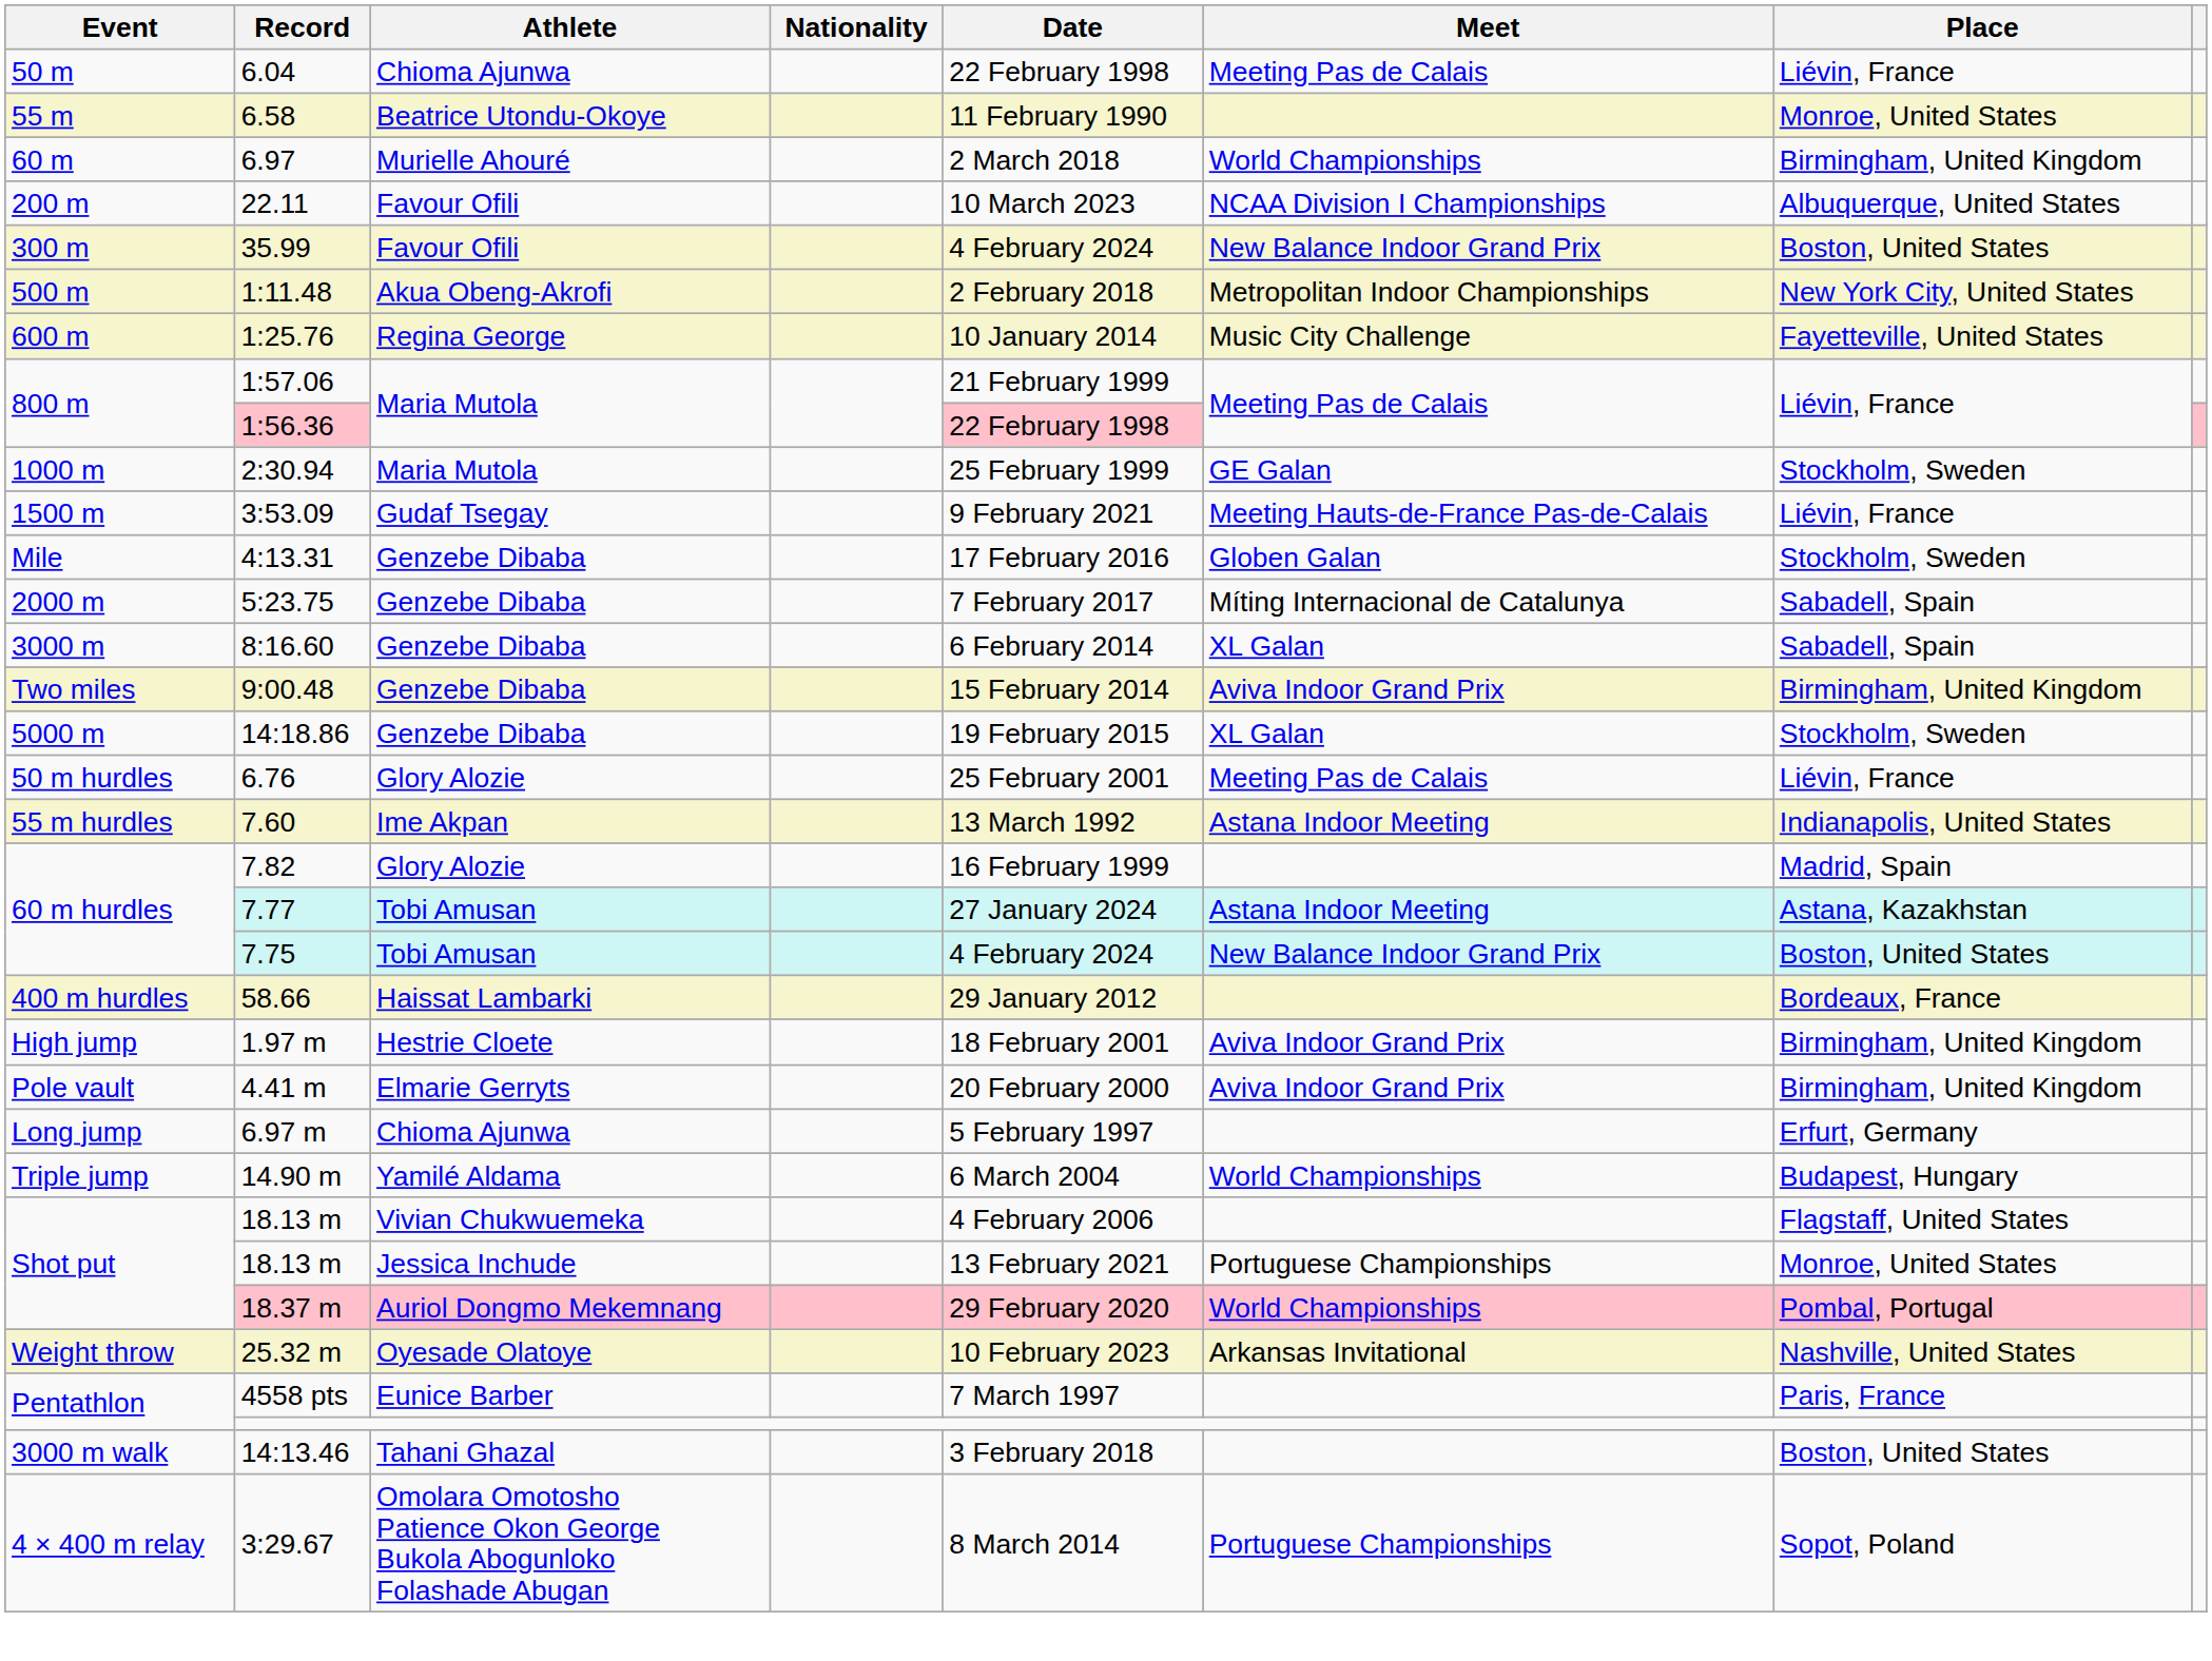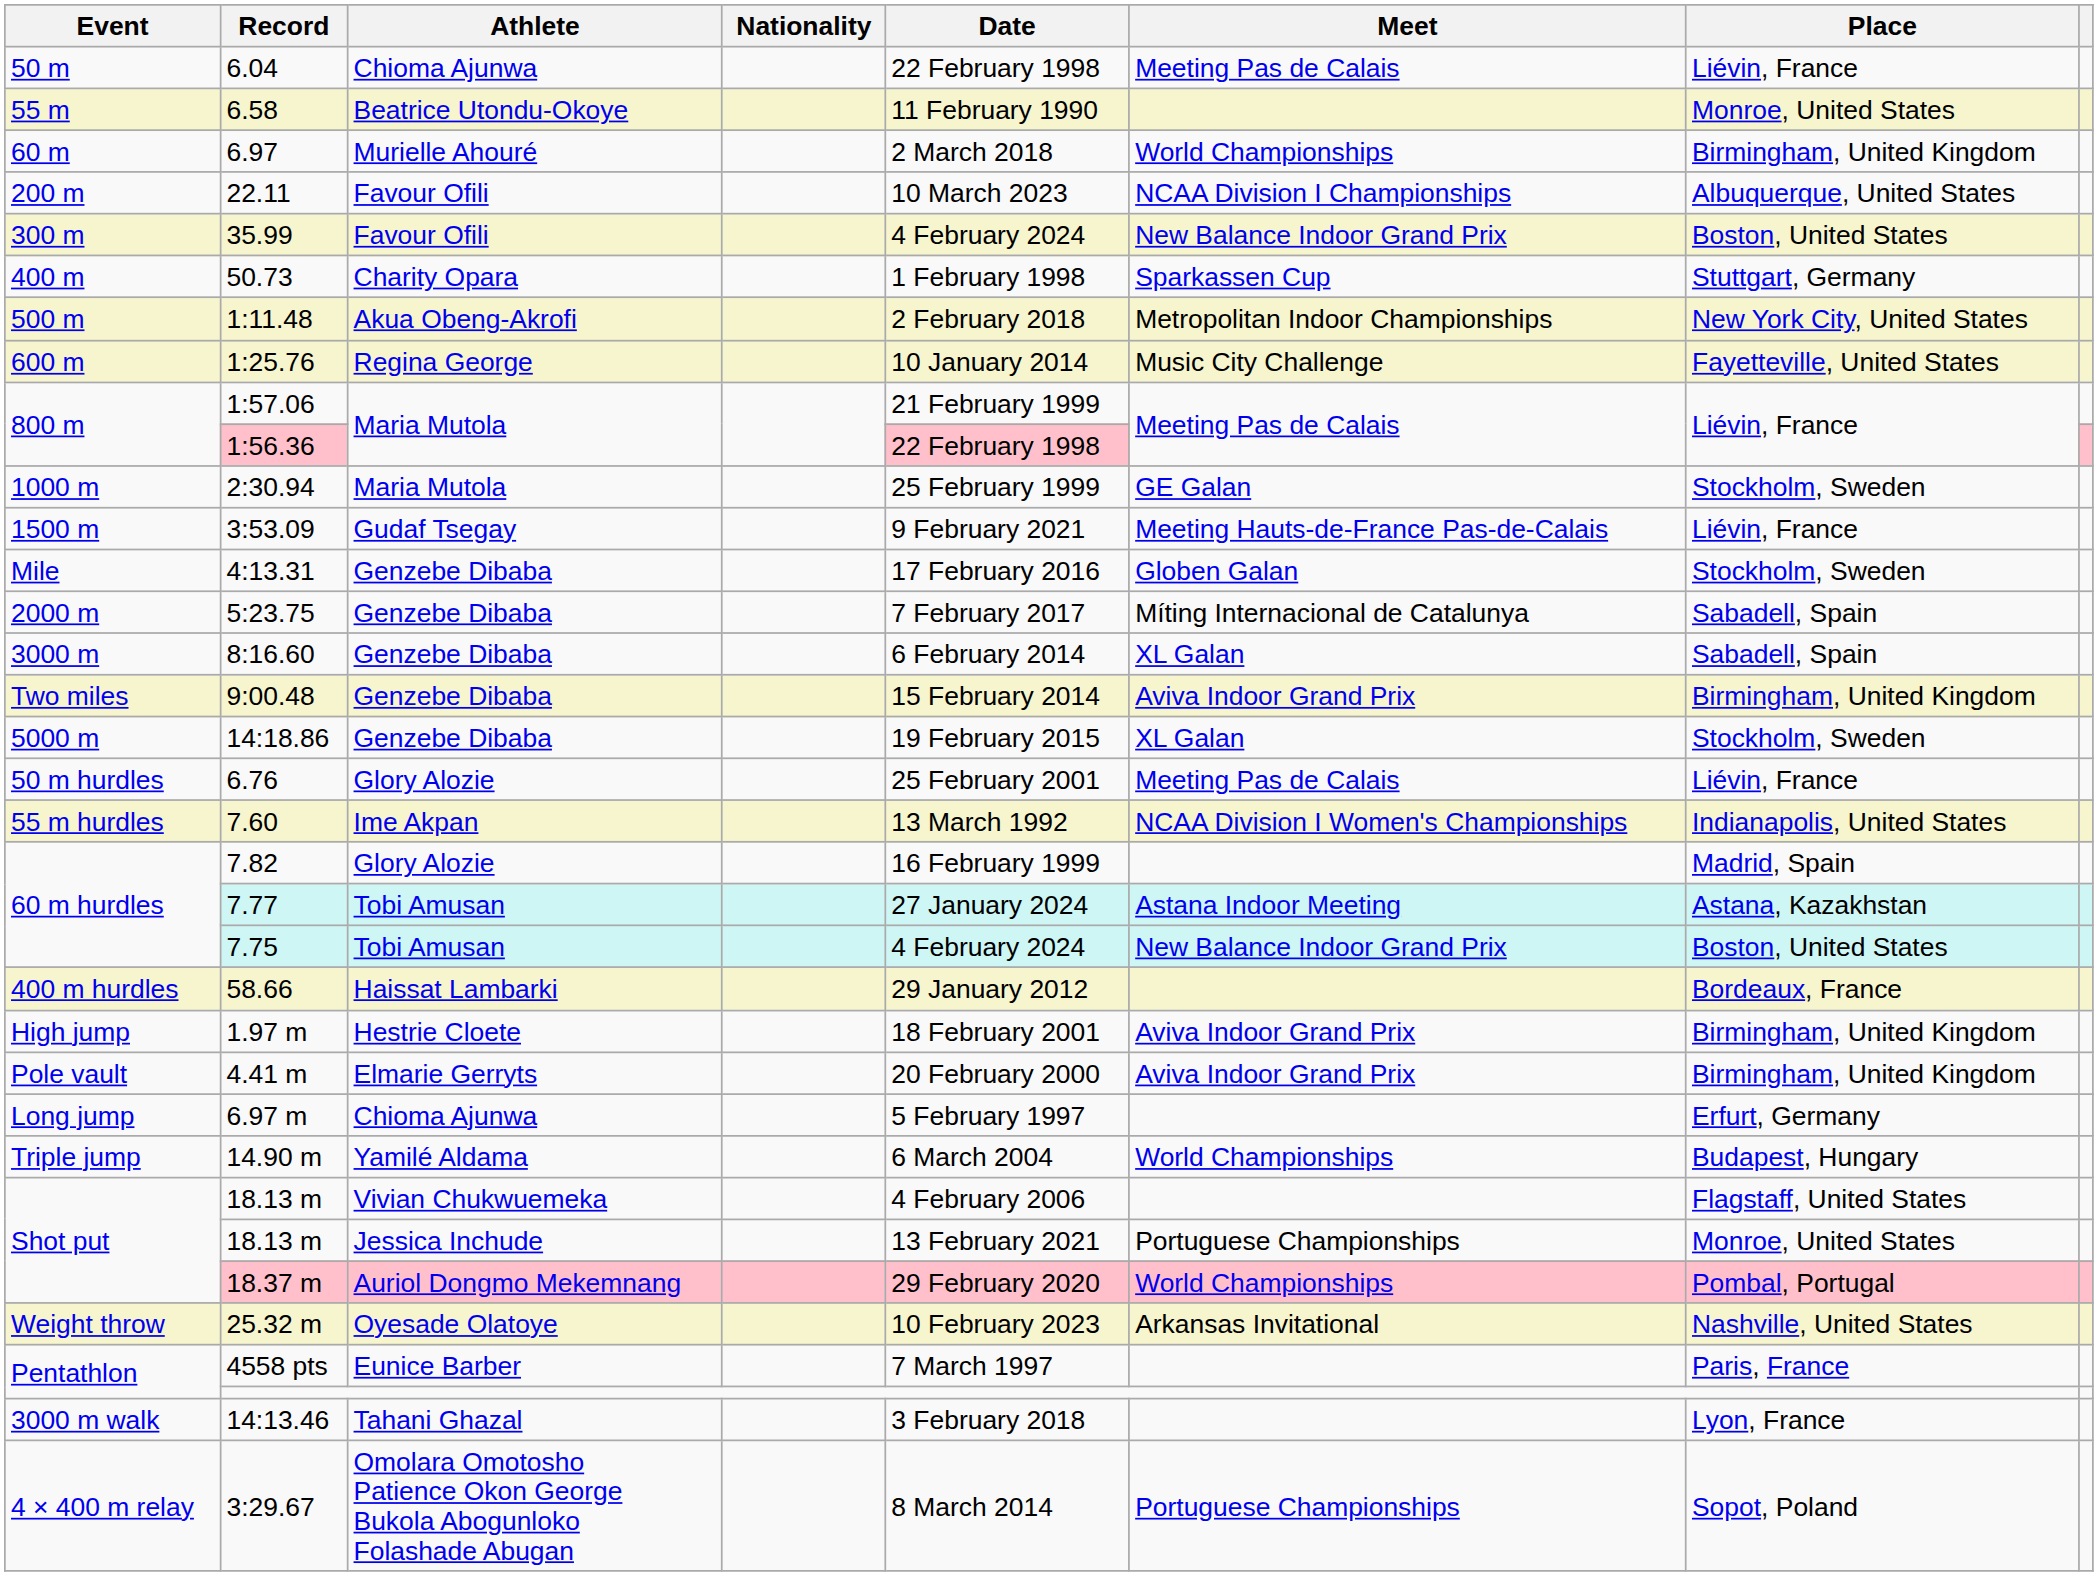 <table class="wikitable" style="font-size:95%; width: 95%;">
 <tr>
 <th>Event</th>
 <th>Record</th>
 <th>Athlete</th>
 <th>Nationality</th>
 <th>Date</th>
 <th>Meet</th>
 <th>Place</th>
 <th></th>
 </tr>
 <tr>
 <td><a href='#'>50 m</a></td>
 <td>6.04</td>
 <td><a href='#'>Chioma Ajunwa</a></td>
 <td></td>
 <td>22 February 1998</td>
 <td><a href='#'>Meeting Pas de Calais</a></td>
 <td><a href='#'>Liévin</a>, France</td>
 <td></td>
 </tr>
 <tr style="background:#f6F5CE;">
 <td><a href='#'>55 m</a></td>
 <td>6.58</td>
 <td><a href='#'>Beatrice Utondu-Okoye</a></td>
 <td></td>
 <td>11 February 1990</td>
 <td></td>
 <td><a href='#'>Monroe</a>, United States</td>
 <td></td>
 </tr>
 <tr>
 <td><a href='#'>60 m</a></td>
 <td>6.97</td>
 <td><a href='#'>Murielle Ahouré</a></td>
 <td></td>
 <td>2 March 2018</td>
 <td><a href='#'>World Championships</a></td>
 <td><a href='#'>Birmingham</a>, United Kingdom</td>
 <td></td>
 </tr>
 <tr>
 <td><a href='#'>200 m</a></td>
 <td>22.11 </td>
 <td><a href='#'>Favour Ofili</a></td>
 <td></td>
 <td>10 March 2023</td>
 <td><a href='#'>NCAA Division I Championships</a></td>
 <td><a href='#'>Albuquerque</a>, United States</td>
 <td></td>
 </tr>
 <tr style="background:#f6F5CE;">
 <td><a href='#'>300 m</a></td>
 <td>35.99</td>
 <td><a href='#'>Favour Ofili</a></td>
 <td></td>
 <td>4 February 2024</td>
 <td><a href='#'>New Balance Indoor Grand Prix</a></td>
 <td><a href='#'>Boston</a>, United States</td>
+<td></td>
+</tr>
+<tr>
+<td><a href='#'>400 m</a></td>
+<td>50.73</td>
+<td><a href='#'>Charity Opara</a></td>
+<td></td>
+<td>1 February 1998</td>
+<td><a href='#'>Sparkassen Cup</a></td>
+<td><a href='#'>Stuttgart</a>, Germany</td>
 <td></td>
 </tr>
 <tr style="background:#f6F5CE;">
 <td><a href='#'>500 m</a></td>
 <td>1:11.48</td>
 <td><a href='#'>Akua Obeng-Akrofi</a></td>
 <td></td>
 <td>2 February 2018</td>
 <td>Metropolitan Indoor Championships</td>
 <td><a href='#'>New York City</a>, United States</td>
 <td></td>
 </tr>
 <tr style="background:#f6F5CE;">
 <td><a href='#'>600 m</a></td>
 <td>1:25.76</td>
 <td><a href='#'>Regina George</a></td>
 <td></td>
 <td>10 January 2014</td>
 <td>Music City Challenge</td>
 <td><a href='#'>Fayetteville</a>, United States</td>
 <td></td>
 </tr>
 <tr>
 <td rowspan=2><a href='#'>800 m</a></td>
 <td>1:57.06</td>
 <td rowspan=2><a href='#'>Maria Mutola</a></td>
 <td rowspan=2></td>
 <td>21 February 1999</td>
 <td rowspan=2><a href='#'>Meeting Pas de Calais</a></td>
 <td rowspan=2><a href='#'>Liévin</a>, France</td>
 <td></td>
 </tr>
 <tr bgcolor=pink>
 <td>1:56.36</td>
 <td>22 February 1998</td>
 <td></td>
 </tr>
 <tr>
 <td><a href='#'>1000 m</a></td>
 <td>2:30.94</td>
 <td><a href='#'>Maria Mutola</a></td>
 <td></td>
 <td>25 February 1999</td>
 <td><a href='#'>GE Galan</a></td>
 <td><a href='#'>Stockholm</a>, Sweden</td>
 <td></td>
 </tr>
 <tr>
 <td><a href='#'>1500 m</a></td>
 <td>3:53.09</td>
 <td><a href='#'>Gudaf Tsegay</a></td>
 <td></td>
 <td>9 February 2021</td>
 <td><a href='#'>Meeting Hauts-de-France Pas-de-Calais</a></td>
 <td><a href='#'>Liévin</a>, France</td>
 <td></td>
 </tr>
 <tr>
 <td><a href='#'>Mile</a></td>
 <td>4:13.31</td>
 <td><a href='#'>Genzebe Dibaba</a></td>
 <td></td>
 <td>17 February 2016</td>
 <td><a href='#'>Globen Galan</a></td>
 <td><a href='#'>Stockholm</a>, Sweden</td>
 <td></td>
 </tr>
 <tr>
 <td><a href='#'>2000 m</a></td>
 <td>5:23.75</td>
 <td><a href='#'>Genzebe Dibaba</a></td>
 <td></td>
 <td>7 February 2017</td>
 <td>Míting Internacional de Catalunya</td>
 <td><a href='#'>Sabadell</a>, Spain</td>
 <td></td>
 </tr>
 <tr>
 <td><a href='#'>3000 m</a></td>
 <td>8:16.60</td>
 <td><a href='#'>Genzebe Dibaba</a></td>
 <td></td>
 <td>6 February 2014</td>
 <td><a href='#'>XL Galan</a></td>
 <td><a href='#'>Sabadell</a>, Spain</td>
 <td></td>
 </tr>
 <tr style="background:#f6F5CE;">
 <td><a href='#'>Two miles</a></td>
 <td>9:00.48</td>
 <td><a href='#'>Genzebe Dibaba</a></td>
 <td></td>
 <td>15 February 2014</td>
 <td><a href='#'>Aviva Indoor Grand Prix</a></td>
 <td><a href='#'>Birmingham</a>, United Kingdom</td>
 <td></td>
 </tr>
 <tr>
 <td><a href='#'>5000 m</a></td>
 <td>14:18.86</td>
 <td><a href='#'>Genzebe Dibaba</a></td>
 <td></td>
 <td>19 February 2015</td>
 <td><a href='#'>XL Galan</a></td>
 <td><a href='#'>Stockholm</a>, Sweden</td>
 <td></td>
 </tr>
 <tr>
 <td><a href='#'>50 m hurdles</a></td>
 <td>6.76</td>
 <td><a href='#'>Glory Alozie</a></td>
 <td></td>
 <td>25 February 2001</td>
 <td><a href='#'>Meeting Pas de Calais</a></td>
 <td><a href='#'>Liévin</a>, France</td>
 <td></td>
 </tr>
 <tr style="background:#f6F5CE;">
 <td><a href='#'>55 m hurdles</a></td>
 <td>7.60</td>
 <td><a href='#'>Ime Akpan</a></td>
 <td></td>
 <td>13 March 1992</td>
-<td><a href='#'>Astana Indoor Meeting</a></td>
+<td><a href='#'>NCAA Division I Women's Championships</a></td>
 <td><a href='#'>Indianapolis</a>, United States</td>
 <td></td>
 </tr>
 <tr>
 <td rowspan=3><a href='#'>60 m hurdles</a></td>
 <td>7.82</td>
 <td><a href='#'>Glory Alozie</a></td>
 <td></td>
 <td>16 February 1999</td>
 <td></td>
 <td><a href='#'>Madrid</a>, Spain</td>
 <td></td>
 </tr>
 <tr bgcolor=#CEF6F5>
 <td>7.77</td>
 <td><a href='#'>Tobi Amusan</a></td>
 <td></td>
 <td>27 January 2024</td>
 <td><a href='#'>Astana Indoor Meeting</a></td>
 <td><a href='#'>Astana</a>, Kazakhstan</td>
 <td></td>
 </tr>
 <tr bgcolor=#CEF6F5>
 <td>7.75</td>
 <td><a href='#'>Tobi Amusan</a></td>
 <td></td>
 <td>4 February 2024</td>
 <td><a href='#'>New Balance Indoor Grand Prix</a></td>
 <td><a href='#'>Boston</a>, United States</td>
 <td></td>
 </tr>
 <tr style="background:#f6F5CE;">
 <td><a href='#'>400 m hurdles</a></td>
 <td>58.66</td>
 <td><a href='#'>Haissat Lambarki</a></td>
 <td></td>
 <td>29 January 2012</td>
 <td></td>
 <td><a href='#'>Bordeaux</a>, France</td>
 <td></td>
 </tr>
 <tr>
 <td><a href='#'>High jump</a></td>
 <td>1.97 m</td>
 <td><a href='#'>Hestrie Cloete</a></td>
 <td></td>
 <td>18 February 2001</td>
 <td><a href='#'>Aviva Indoor Grand Prix</a></td>
 <td><a href='#'>Birmingham</a>, United Kingdom</td>
 <td></td>
 </tr>
 <tr>
 <td><a href='#'>Pole vault</a></td>
 <td>4.41 m</td>
 <td><a href='#'>Elmarie Gerryts</a></td>
 <td></td>
 <td>20 February 2000</td>
 <td><a href='#'>Aviva Indoor Grand Prix</a></td>
 <td><a href='#'>Birmingham</a>, United Kingdom</td>
 <td></td>
 </tr>
 <tr>
 <td><a href='#'>Long jump</a></td>
 <td>6.97 m</td>
 <td><a href='#'>Chioma Ajunwa</a></td>
 <td></td>
 <td>5 February 1997</td>
 <td></td>
 <td><a href='#'>Erfurt</a>, Germany</td>
 <td></td>
 </tr>
 <tr>
 <td><a href='#'>Triple jump</a></td>
 <td>14.90 m</td>
 <td><a href='#'>Yamilé Aldama</a></td>
 <td></td>
 <td>6 March 2004</td>
 <td><a href='#'>World Championships</a></td>
 <td><a href='#'>Budapest</a>, Hungary</td>
 <td></td>
 </tr>
 <tr>
 <td rowspan=3><a href='#'>Shot put</a></td>
 <td>18.13 m </td>
 <td><a href='#'>Vivian Chukwuemeka</a></td>
 <td></td>
 <td>4 February 2006</td>
 <td></td>
 <td><a href='#'>Flagstaff</a>, United States</td>
 <td></td>
 </tr>
 <tr>
 <td>18.13 m</td>
 <td><a href='#'>Jessica Inchude</a></td>
 <td></td>
 <td>13 February 2021</td>
 <td>Portuguese Championships</td>
 <td><a href='#'>Monroe</a>, United States</td>
 <td></td>
 </tr>
 <tr bgcolor=pink>
 <td>18.37 m</td>
 <td><a href='#'>Auriol Dongmo Mekemnang</a></td>
 <td></td>
 <td>29 February 2020</td>
 <td><a href='#'>World Championships</a></td>
 <td><a href='#'>Pombal</a>, Portugal</td>
 <td></td>
 </tr>
 <tr style="background:#f6F5CE;">
 <td><a href='#'>Weight throw</a></td>
 <td>25.32 m</td>
 <td><a href='#'>Oyesade Olatoye</a></td>
 <td></td>
 <td>10 February 2023</td>
 <td>Arkansas Invitational</td>
 <td><a href='#'>Nashville</a>, United States</td>
 <td></td>
 </tr>
 <tr>
 <td rowspan=2><a href='#'>Pentathlon</a></td>
 <td>4558 pts</td>
 <td><a href='#'>Eunice Barber</a></td>
 <td></td>
 <td>7 March 1997</td>
 <td></td>
 <td><a href='#'>Paris</a>, <a href='#'>France</a></td>
 <td></td>
 </tr>
 <tr>
 <td colspan=6></td>
 <td></td>
 </tr>
 <tr>
 <td><a href='#'>3000 m walk</a></td>
 <td>14:13.46</td>
 <td><a href='#'>Tahani Ghazal</a></td>
 <td></td>
 <td>3 February 2018</td>
 <td></td>
-<td><a href='#'>Boston</a>, United States</td>
+<td><a href='#'>Lyon</a>, France</td>
 <td></td>
 </tr>
 <tr>
 <td><a href='#'>4 × 400 m relay</a></td>
 <td>3:29.67</td>
 <td><a href='#'>Omolara Omotosho</a><br><a href='#'>Patience Okon George</a><br><a href='#'>Bukola Abogunloko</a><br><a href='#'>Folashade Abugan</a></td>
 <td></td>
 <td>8 March 2014</td>
 <td><a href='#'>Portuguese Championships</a></td>
 <td><a href='#'>Sopot</a>, Poland</td>
 <td></td>
 </tr>
 </table>
